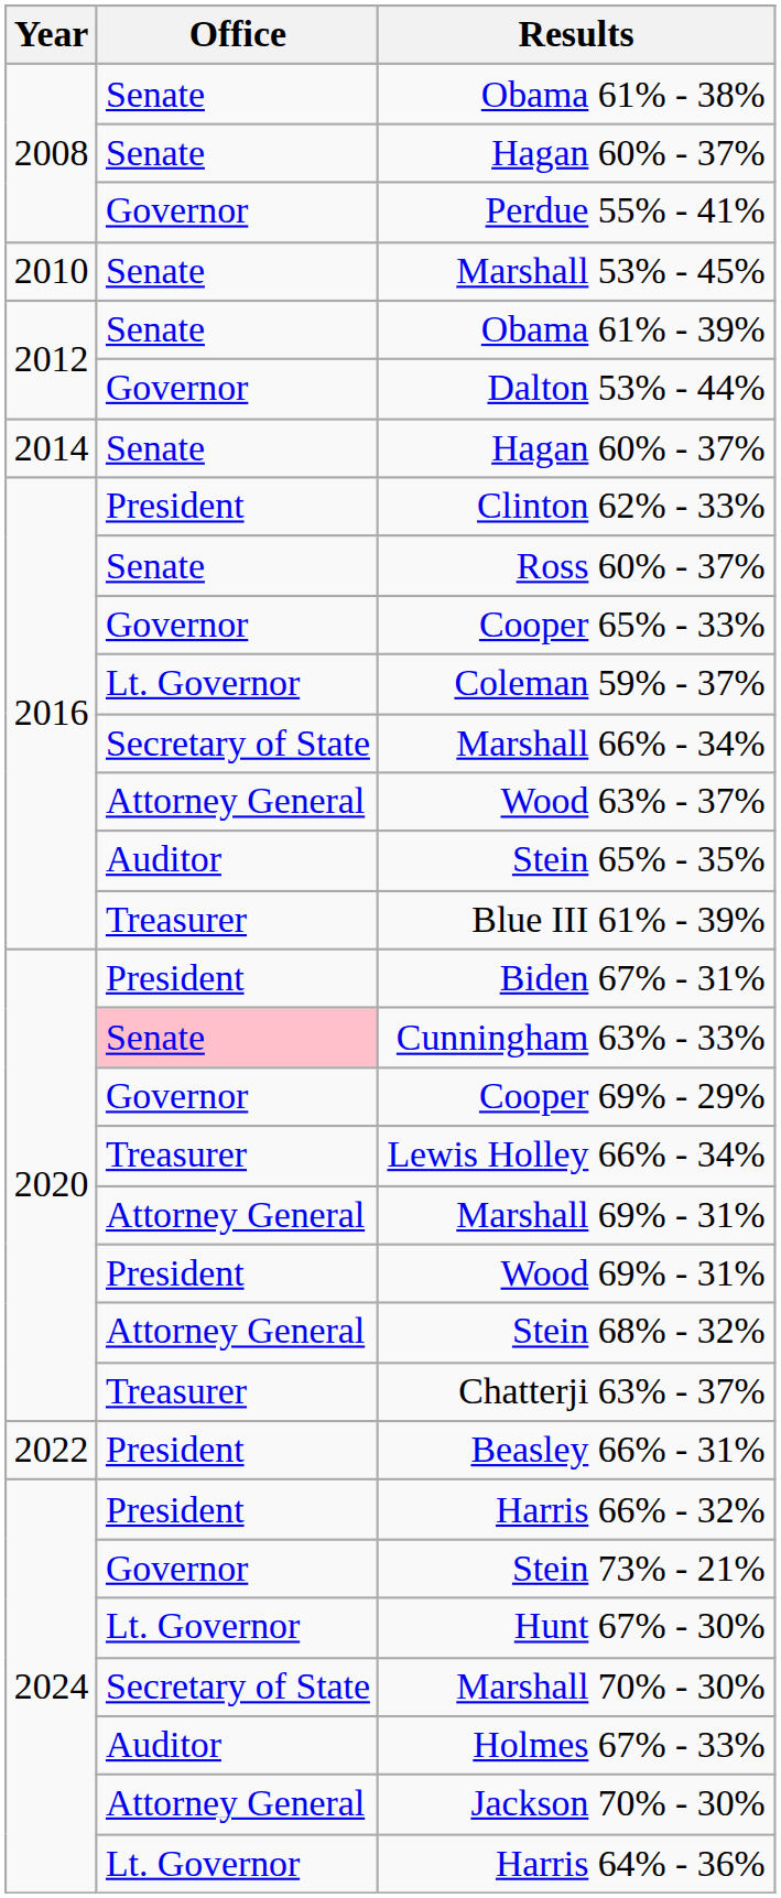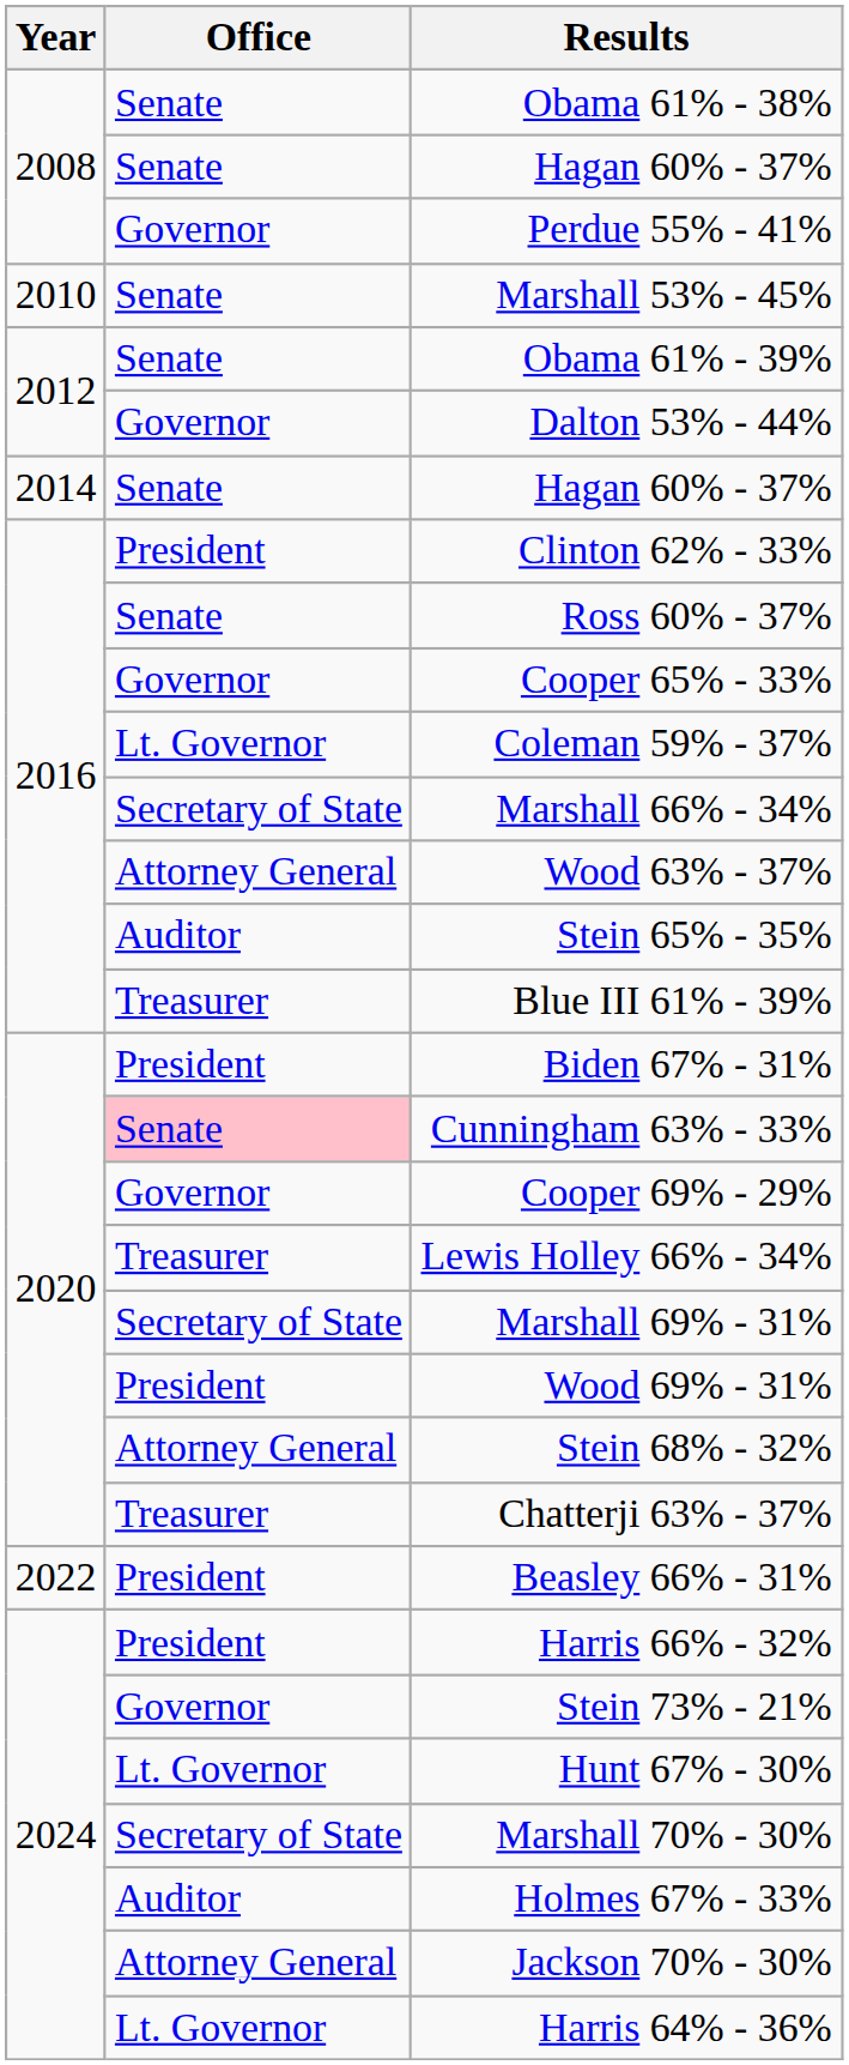 <table class=wikitable>
 <tr>
 <th>Year</th>
 <th>Office</th>
 <th>Results</th>
 </tr>
 <tr>
 <td rowspan=3>2008</td>
 <td><a href='#'>Senate</a></td>
 <td align="right" ><a href='#'>Obama</a> 61% - 38%</td>
 </tr>
 <tr>
 <td><a href='#'>Senate</a></td>
 <td align="right" ><a href='#'>Hagan</a> 60% - 37%</td>
 </tr>
 <tr>
 <td><a href='#'>Governor</a></td>
 <td align="right" ><a href='#'>Perdue</a> 55% - 41%</td>
 </tr>
 <tr>
 <td>2010</td>
 <td><a href='#'>Senate</a></td>
 <td align="right" ><a href='#'>Marshall</a> 53% - 45%</td>
 </tr>
 <tr>
 <td rowspan=2>2012</td>
 <td><a href='#'>Senate</a></td>
 <td align="right" ><a href='#'>Obama</a> 61% - 39%</td>
 </tr>
 <tr>
 <td><a href='#'>Governor</a></td>
 <td align="right" ><a href='#'>Dalton</a> 53% - 44%</td>
 </tr>
 <tr>
 <td>2014</td>
 <td><a href='#'>Senate</a></td>
 <td align="right" ><a href='#'>Hagan</a> 60% - 37%</td>
 </tr>
 <tr>
 <td rowspan=8>2016</td>
 <td><a href='#'>President</a></td>
 <td align="right" ><a href='#'>Clinton</a> 62% - 33%</td>
 </tr>
 <tr>
 <td><a href='#'>Senate</a></td>
 <td align="right" ><a href='#'>Ross</a> 60% - 37%</td>
 </tr>
 <tr>
 <td><a href='#'>Governor</a></td>
 <td align="right" ><a href='#'>Cooper</a> 65% - 33%</td>
 </tr>
 <tr>
 <td><a href='#'>Lt. Governor</a></td>
 <td align="right" ><a href='#'>Coleman</a> 59% - 37%</td>
 </tr>
 <tr>
 <td><a href='#'>Secretary of State</a></td>
 <td align="right" ><a href='#'>Marshall</a> 66% - 34%</td>
 </tr>
 <tr>
 <td><a href='#'>Attorney General</a></td>
 <td align="right" ><a href='#'>Wood</a> 63% - 37%</td>
 </tr>
 <tr>
 <td><a href='#'>Auditor</a></td>
 <td align="right" ><a href='#'>Stein</a> 65% - 35%</td>
 </tr>
 <tr>
 <td><a href='#'>Treasurer</a></td>
 <td align="right" >Blue III 61% - 39%</td>
 </tr>
 <tr>
 <td rowspan=8>2020</td>
 <td><a href='#'>President</a></td>
 <td align="right" ><a href='#'>Biden</a> 67% - 31%</td>
 </tr>
 <tr>
 <td style="background: pink;"><a href='#'>Senate</a></td>
 <td align="right" ><a href='#'>Cunningham</a> 63% - 33%</td>
 </tr>
 <tr>
 <td><a href='#'>Governor</a></td>
 <td align="right" ><a href='#'>Cooper</a> 69% - 29%</td>
 </tr>
 <tr>
 <td><a href='#'>Treasurer</a></td>
 <td align="right" ><a href='#'>Lewis Holley</a> 66% - 34%</td>
 </tr>
 <tr>
-<td><a href='#'>Attorney General</a></td>
+<td><a href='#'>Secretary of State</a></td>
 <td align="right" ><a href='#'>Marshall</a> 69% - 31%</td>
 </tr>
 <tr>
 <td><a href='#'>President</a></td>
 <td align="right" ><a href='#'>Wood</a> 69% - 31%</td>
 </tr>
 <tr>
 <td><a href='#'>Attorney General</a></td>
 <td align="right" ><a href='#'>Stein</a> 68% - 32%</td>
 </tr>
 <tr>
 <td><a href='#'>Treasurer</a></td>
 <td align="right" >Chatterji 63% - 37%</td>
 </tr>
 <tr>
 <td>2022</td>
 <td><a href='#'>President</a></td>
 <td align="right" ><a href='#'>Beasley</a> 66% - 31%</td>
 </tr>
 <tr>
 <td rowspan=7>2024</td>
 <td><a href='#'>President</a></td>
 <td align="right" ><a href='#'>Harris</a> 66% - 32%</td>
 </tr>
 <tr>
 <td><a href='#'>Governor</a></td>
 <td align="right" ><a href='#'>Stein</a> 73% - 21%</td>
 </tr>
 <tr>
 <td><a href='#'>Lt. Governor</a></td>
 <td align="right" ><a href='#'>Hunt</a> 67% - 30%</td>
 </tr>
 <tr>
 <td><a href='#'>Secretary of State</a></td>
 <td align="right" ><a href='#'>Marshall</a> 70% - 30%</td>
 </tr>
 <tr>
 <td><a href='#'>Auditor</a></td>
 <td align="right" ><a href='#'>Holmes</a> 67% - 33%</td>
 </tr>
 <tr>
 <td><a href='#'>Attorney General</a></td>
 <td align="right" ><a href='#'>Jackson</a> 70% - 30%</td>
 </tr>
 <tr>
 <td><a href='#'>Lt. Governor</a></td>
 <td align="right" ><a href='#'>Harris</a> 64% - 36%</td>
 </tr>
 </table>
